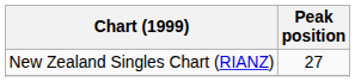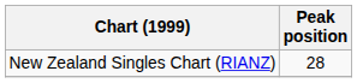 <table class="wikitable sortable">
 <tr>
 <th>Chart (1999)</th>
 <th>Peak<br>position</th>
 </tr>
 <tr>
 <td>New Zealand Singles Chart (<a href='#'>RIANZ</a>)</td>
-<td align=center>27</td>
+<td align=center>28</td>
 </tr>
 <tr>
 </tr>
 <tr>
 </tr>
 </table>
